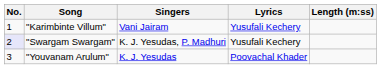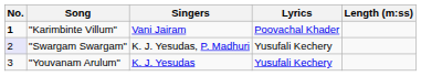 <table class="wikitable" style="font-size:95%;">
 <tr>
 <th>No.</th>
 <th>Song</th>
 <th>Singers</th>
 <th>Lyrics</th>
 <th>Length (m:ss)</th>
 </tr>
 <tr>
-<td>1</td>
+<td><strong>1</strong></td>
 <td>"Karimbinte Villum"</td>
 <td><a href='#'>Vani Jairam</a></td>
-<td><a href='#'>Yusufali Kechery</a></td>
+<td><a href='#'>Poovachal Khader</a></td>
 <td></td>
 </tr>
 <tr>
 <td style="background: lavender;">2</td>
 <td>"Swargam Swargam"</td>
 <td>K. J. Yesudas, <a href='#'>P. Madhuri</a></td>
 <td>Yusufali Kechery</td>
 <td></td>
 </tr>
 <tr>
 <td>3</td>
 <td>"Youvanam Arulum"</td>
 <td><a href='#'>K. J. Yesudas</a></td>
-<td><a href='#'>Poovachal Khader</a></td>
+<td><a href='#'>Yusufali Kechery</a></td>
 <td></td>
 </tr>
 </table>
